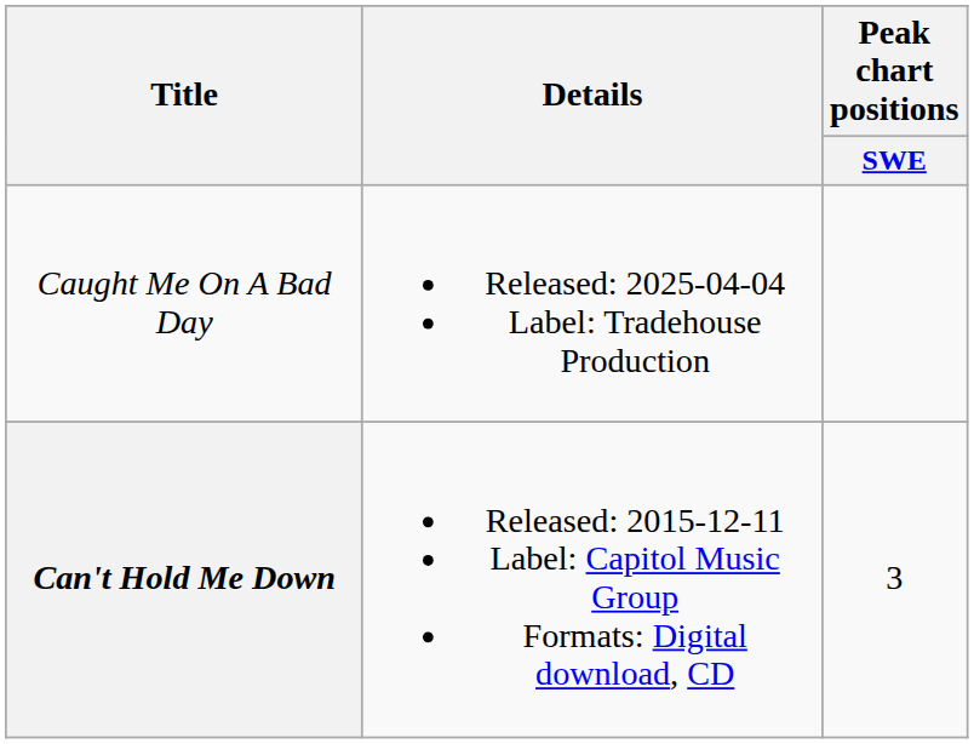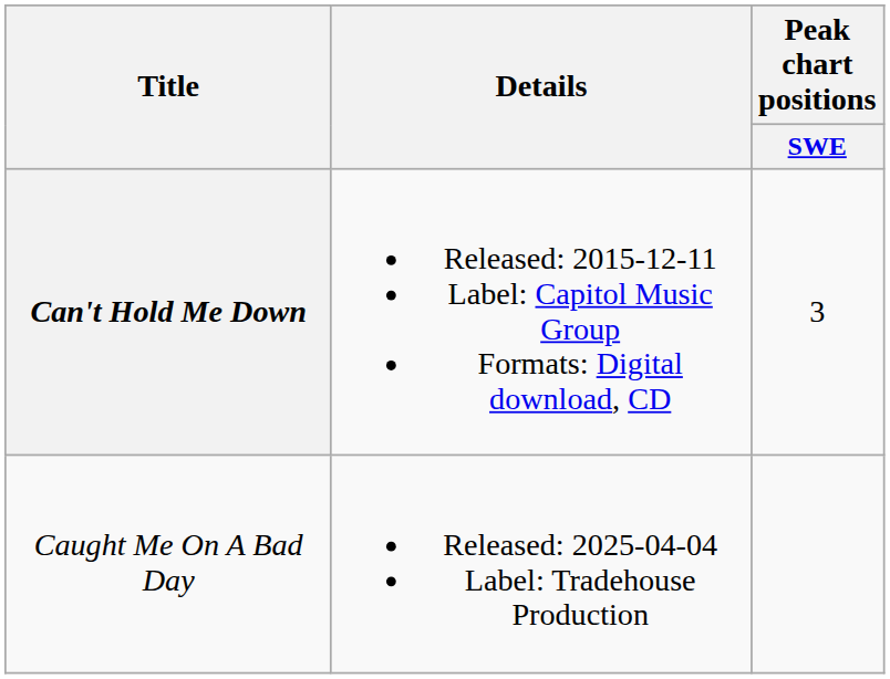 <table class="wikitable plainrowheaders" style="text-align:center;">
 <tr>
 <th scope="col" rowspan="2" style="width:10em;">Title</th>
 <th scope="col" rowspan="2" style="width:13em;">Details</th>
 <th scope="col" colspan="1">Peak chart positions</th>
 </tr>
 <tr>
 <th scope="col" style="width:3em;font-size:85%;"><a href='#'>SWE</a><br></th>
 </tr>
 <tr>
+<th scope="row"><em>Can't Hold Me Down</em></th>
+<td><br><ul><li>Released: 2015-12-11</li><li>Label: <a href='#'>Capitol Music Group</a></li><li>Formats: <a href='#'>Digital download</a>, <a href='#'>CD</a></li></ul></td>
+<td>3</td>
+</tr>
+<tr>
 <td><em>Caught Me On A Bad Day</em></td>
 <td><br><ul><li>Released: 2025-04-04</li><li>Label: Tradehouse Production</li></ul></td>
 <td></td>
 </tr>
-<tr>
-<th scope="row"><em>Can't Hold Me Down</em></th>
-<td><br><ul><li>Released: 2015-12-11</li><li>Label: <a href='#'>Capitol Music Group</a></li><li>Formats: <a href='#'>Digital download</a>, <a href='#'>CD</a></li></ul></td>
-<td>3</td>
-</tr>
 </table>
